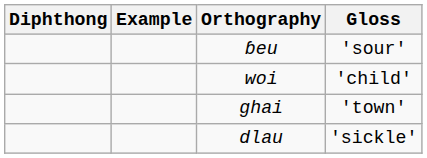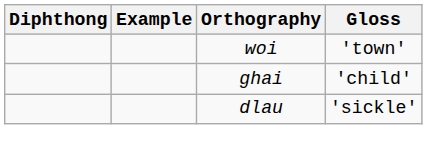 <table class="wikitable">
 <tr>
 <th>Diphthong</th>
 <th>Example</th>
 <th>Orthography</th>
 <th>Gloss</th>
 </tr>
 <tr align=center>
 <td></td>
 <td></td>
-<td><em>ɓeu</em></td>
-<td>'sour'</td>
-</tr>
-<tr align=center>
-<td></td>
-<td></td>
 <td><em>woi</em></td>
-<td>'child'</td>
+<td>'town'</td>
 </tr>
 <tr align=center>
 <td></td>
 <td></td>
 <td><em>ghai</em></td>
-<td>'town'</td>
+<td>'child'</td>
 </tr>
 <tr align=center>
 <td></td>
 <td></td>
 <td><em>dlau</em></td>
 <td>'sickle'</td>
 </tr>
 </table>
